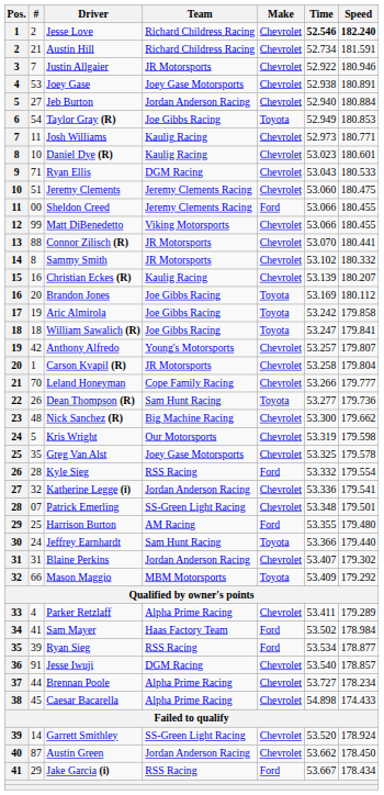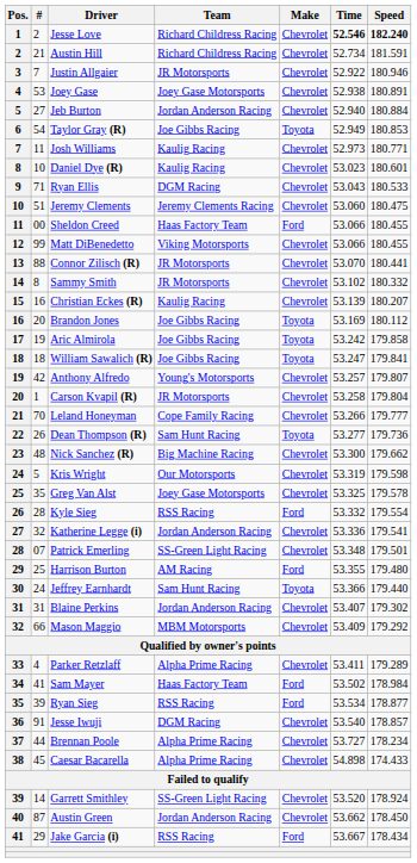 <table class="wikitable" style="font-size:95%">
 <tr>
 <th>Pos.</th>
 <th>#</th>
 <th>Driver</th>
 <th>Team</th>
 <th>Make</th>
 <th>Time</th>
 <th>Speed</th>
 </tr>
 <tr>
 <th>1</th>
 <td>2</td>
 <td><a href='#'>Jesse Love</a></td>
 <td><a href='#'>Richard Childress Racing</a></td>
 <td><a href='#'>Chevrolet</a></td>
 <td><strong>52.546</strong></td>
 <td><strong>182.240</strong></td>
 </tr>
 <tr>
 <th>2</th>
 <td>21</td>
 <td><a href='#'>Austin Hill</a></td>
 <td><a href='#'>Richard Childress Racing</a></td>
 <td><a href='#'>Chevrolet</a></td>
 <td>52.734</td>
 <td>181.591</td>
 </tr>
 <tr>
 <th>3</th>
 <td>7</td>
 <td><a href='#'>Justin Allgaier</a></td>
 <td><a href='#'>JR Motorsports</a></td>
 <td><a href='#'>Chevrolet</a></td>
 <td>52.922</td>
 <td>180.946</td>
 </tr>
 <tr>
 <th>4</th>
 <td>53</td>
 <td><a href='#'>Joey Gase</a></td>
 <td><a href='#'>Joey Gase Motorsports</a></td>
 <td><a href='#'>Chevrolet</a></td>
 <td>52.938</td>
 <td>180.891</td>
 </tr>
 <tr>
 <th>5</th>
 <td>27</td>
 <td><a href='#'>Jeb Burton</a></td>
 <td><a href='#'>Jordan Anderson Racing</a></td>
 <td><a href='#'>Chevrolet</a></td>
 <td>52.940</td>
 <td>180.884</td>
 </tr>
 <tr>
 <th>6</th>
 <td>54</td>
 <td><a href='#'>Taylor Gray</a> <strong>(R)</strong></td>
 <td nowrap=""><a href='#'>Joe Gibbs Racing</a></td>
 <td><a href='#'>Toyota</a></td>
 <td>52.949</td>
 <td>180.853</td>
 </tr>
 <tr>
 <th>7</th>
 <td>11</td>
 <td><a href='#'>Josh Williams</a></td>
 <td><a href='#'>Kaulig Racing</a></td>
 <td><a href='#'>Chevrolet</a></td>
 <td>52.973</td>
 <td>180.771</td>
 </tr>
 <tr>
 <th>8</th>
 <td>10</td>
 <td><a href='#'>Daniel Dye</a> <strong>(R)</strong></td>
 <td><a href='#'>Kaulig Racing</a></td>
 <td><a href='#'>Chevrolet</a></td>
 <td>53.023</td>
 <td>180.601</td>
 </tr>
 <tr>
 <th>9</th>
 <td>71</td>
 <td><a href='#'>Ryan Ellis</a></td>
 <td><a href='#'>DGM Racing</a></td>
 <td><a href='#'>Chevrolet</a></td>
 <td>53.043</td>
 <td>180.533</td>
 </tr>
 <tr>
 <th>10</th>
 <td>51</td>
 <td><a href='#'>Jeremy Clements</a></td>
 <td><a href='#'>Jeremy Clements Racing</a></td>
 <td><a href='#'>Chevrolet</a></td>
 <td>53.060</td>
 <td>180.475</td>
 </tr>
 <tr>
 <th>11</th>
 <td>00</td>
 <td><a href='#'>Sheldon Creed</a></td>
-<td><a href='#'>Jeremy Clements Racing</a></td>
+<td><a href='#'>Haas Factory Team</a></td>
 <td><a href='#'>Ford</a></td>
 <td>53.066</td>
 <td>180.455</td>
 </tr>
 <tr>
 <th>12</th>
 <td>99</td>
 <td><a href='#'>Matt DiBenedetto</a></td>
 <td><a href='#'>Viking Motorsports</a></td>
 <td><a href='#'>Chevrolet</a></td>
 <td>53.066</td>
 <td>180.455</td>
 </tr>
 <tr>
 <th>13</th>
 <td>88</td>
 <td><a href='#'>Connor Zilisch</a> <strong>(R)</strong></td>
 <td><a href='#'>JR Motorsports</a></td>
 <td><a href='#'>Chevrolet</a></td>
 <td>53.070</td>
 <td>180.441</td>
 </tr>
 <tr>
 <th>14</th>
 <td>8</td>
 <td><a href='#'>Sammy Smith</a></td>
 <td><a href='#'>JR Motorsports</a></td>
 <td><a href='#'>Chevrolet</a></td>
 <td>53.102</td>
 <td>180.332</td>
 </tr>
 <tr>
 <th>15</th>
 <td>16</td>
 <td><a href='#'>Christian Eckes</a> <strong>(R)</strong></td>
 <td><a href='#'>Kaulig Racing</a></td>
 <td><a href='#'>Chevrolet</a></td>
 <td>53.139</td>
 <td>180.207</td>
 </tr>
 <tr>
 <th>16</th>
 <td>20</td>
 <td><a href='#'>Brandon Jones</a></td>
 <td><a href='#'>Joe Gibbs Racing</a></td>
 <td><a href='#'>Toyota</a></td>
 <td>53.169</td>
 <td>180.112</td>
 </tr>
 <tr>
 <th>17</th>
 <td>19</td>
 <td nowrap=""><a href='#'>Aric Almirola</a></td>
 <td><a href='#'>Joe Gibbs Racing</a></td>
 <td><a href='#'>Toyota</a></td>
 <td>53.242</td>
 <td>179.858</td>
 </tr>
 <tr>
 <th>18</th>
 <td>18</td>
 <td><a href='#'>William Sawalich</a> <strong>(R)</strong></td>
 <td><a href='#'>Joe Gibbs Racing</a></td>
 <td><a href='#'>Toyota</a></td>
 <td>53.247</td>
 <td>179.841</td>
 </tr>
 <tr>
 <th>19</th>
 <td>42</td>
 <td><a href='#'>Anthony Alfredo</a></td>
 <td><a href='#'>Young's Motorsports</a></td>
 <td><a href='#'>Chevrolet</a></td>
 <td>53.257</td>
 <td>179.807</td>
 </tr>
 <tr>
 <th>20</th>
 <td>1</td>
 <td><a href='#'>Carson Kvapil</a> <strong>(R)</strong></td>
 <td><a href='#'>JR Motorsports</a></td>
 <td><a href='#'>Chevrolet</a></td>
 <td>53.258</td>
 <td>179.804</td>
 </tr>
 <tr>
 <th>21</th>
 <td>70</td>
 <td><a href='#'>Leland Honeyman</a></td>
 <td><a href='#'>Cope Family Racing</a></td>
 <td><a href='#'>Chevrolet</a></td>
 <td>53.266</td>
 <td>179.777</td>
 </tr>
 <tr>
 <th>22</th>
 <td>26</td>
 <td><a href='#'>Dean Thompson</a> <strong>(R)</strong></td>
 <td nowrap=""><a href='#'>Sam Hunt Racing</a></td>
 <td><a href='#'>Toyota</a></td>
 <td>53.277</td>
 <td>179.736</td>
 </tr>
 <tr>
 <th>23</th>
 <td>48</td>
 <td><a href='#'>Nick Sanchez</a> <strong>(R)</strong></td>
 <td><a href='#'>Big Machine Racing</a></td>
 <td><a href='#'>Chevrolet</a></td>
 <td>53.300</td>
 <td>179.662</td>
 </tr>
 <tr>
 <th>24</th>
 <td>5</td>
 <td><a href='#'>Kris Wright</a></td>
 <td><a href='#'>Our Motorsports</a></td>
 <td><a href='#'>Chevrolet</a></td>
 <td>53.319</td>
 <td>179.598</td>
 </tr>
 <tr>
 <th>25</th>
 <td>35</td>
 <td><a href='#'>Greg Van Alst</a></td>
 <td><a href='#'>Joey Gase Motorsports</a></td>
 <td><a href='#'>Chevrolet</a></td>
 <td>53.325</td>
 <td>179.578</td>
 </tr>
 <tr>
 <th>26</th>
 <td>28</td>
 <td><a href='#'>Kyle Sieg</a></td>
 <td><a href='#'>RSS Racing</a></td>
 <td><a href='#'>Ford</a></td>
 <td>53.332</td>
 <td>179.554</td>
 </tr>
 <tr>
 <th>27</th>
 <td>32</td>
 <td><a href='#'>Katherine Legge</a> <strong>(i)</strong></td>
 <td><a href='#'>Jordan Anderson Racing</a></td>
 <td><a href='#'>Chevrolet</a></td>
 <td>53.336</td>
 <td>179.541</td>
 </tr>
 <tr>
 <th>28</th>
 <td>07</td>
 <td><a href='#'>Patrick Emerling</a></td>
 <td><a href='#'>SS-Green Light Racing</a></td>
 <td><a href='#'>Chevrolet</a></td>
 <td>53.348</td>
 <td>179.501</td>
 </tr>
 <tr>
 <th>29</th>
 <td>25</td>
 <td><a href='#'>Harrison Burton</a></td>
 <td><a href='#'>AM Racing</a></td>
 <td><a href='#'>Ford</a></td>
 <td>53.355</td>
 <td>179.480</td>
 </tr>
 <tr>
 <th>30</th>
 <td>24</td>
 <td><a href='#'>Jeffrey Earnhardt</a></td>
 <td><a href='#'>Sam Hunt Racing</a></td>
 <td><a href='#'>Toyota</a></td>
 <td>53.366</td>
 <td>179.440</td>
 </tr>
 <tr>
 <th>31</th>
 <td>31</td>
 <td><a href='#'>Blaine Perkins</a></td>
 <td><a href='#'>Jordan Anderson Racing</a></td>
 <td><a href='#'>Chevrolet</a></td>
 <td>53.407</td>
 <td>179.302</td>
 </tr>
 <tr>
 <th>32</th>
 <td>66</td>
 <td><a href='#'>Mason Maggio</a></td>
 <td><a href='#'>MBM Motorsports</a></td>
-<td><a href='#'>Toyota</a></td>
+<td><a href='#'>Chevrolet</a></td>
 <td>53.409</td>
 <td>179.292</td>
 </tr>
 <tr>
 <th colspan="7">Qualified by owner's points</th>
 </tr>
 <tr>
 <th>33</th>
 <td>4</td>
 <td><a href='#'>Parker Retzlaff</a></td>
 <td><a href='#'>Alpha Prime Racing</a></td>
 <td><a href='#'>Chevrolet</a></td>
 <td>53.411</td>
 <td>179.289</td>
 </tr>
 <tr>
 <th>34</th>
 <td>41</td>
 <td><a href='#'>Sam Mayer</a></td>
 <td><a href='#'>Haas Factory Team</a></td>
 <td><a href='#'>Ford</a></td>
 <td>53.502</td>
 <td>178.984</td>
 </tr>
 <tr>
 <th>35</th>
 <td>39</td>
 <td><a href='#'>Ryan Sieg</a></td>
 <td><a href='#'>RSS Racing</a></td>
 <td><a href='#'>Ford</a></td>
 <td>53.534</td>
 <td>178.877</td>
 </tr>
 <tr>
 <th>36</th>
 <td>91</td>
 <td><a href='#'>Jesse Iwuji</a></td>
 <td><a href='#'>DGM Racing</a></td>
 <td><a href='#'>Chevrolet</a></td>
 <td>53.540</td>
 <td>178.857</td>
 </tr>
 <tr>
 <th>37</th>
 <td>44</td>
 <td><a href='#'>Brennan Poole</a></td>
 <td><a href='#'>Alpha Prime Racing</a></td>
 <td><a href='#'>Chevrolet</a></td>
 <td>53.727</td>
 <td>178.234</td>
 </tr>
 <tr>
 <th>38</th>
 <td>45</td>
 <td><a href='#'>Caesar Bacarella</a></td>
 <td><a href='#'>Alpha Prime Racing</a></td>
 <td><a href='#'>Chevrolet</a></td>
 <td>54.898</td>
 <td>174.433</td>
 </tr>
 <tr>
 <th colspan="7">Failed to qualify</th>
 </tr>
 <tr>
 <th>39</th>
 <td>14</td>
 <td><a href='#'>Garrett Smithley</a></td>
 <td><a href='#'>SS-Green Light Racing</a></td>
 <td><a href='#'>Chevrolet</a></td>
 <td>53.520</td>
 <td>178.924</td>
 </tr>
 <tr>
 <th>40</th>
 <td>87</td>
 <td><a href='#'>Austin Green</a></td>
 <td><a href='#'>Jordan Anderson Racing</a></td>
 <td><a href='#'>Chevrolet</a></td>
 <td>53.662</td>
 <td>178.450</td>
 </tr>
 <tr>
 <th>41</th>
 <td>29</td>
 <td><a href='#'>Jake Garcia</a> <strong>(i)</strong></td>
 <td><a href='#'>RSS Racing</a></td>
 <td><a href='#'>Ford</a></td>
 <td>53.667</td>
 <td>178.434</td>
 </tr>
 <tr>
 <th colspan="7"></th>
 </tr>
 <tr>
 <th colspan="7"></th>
 </tr>
 </table>
